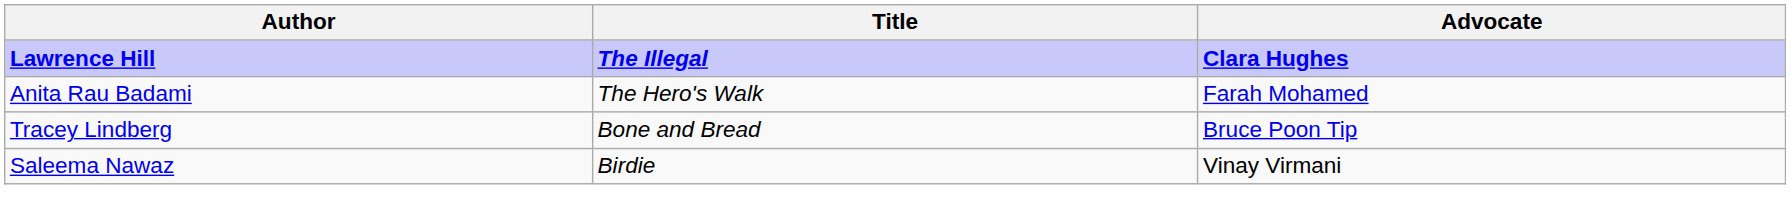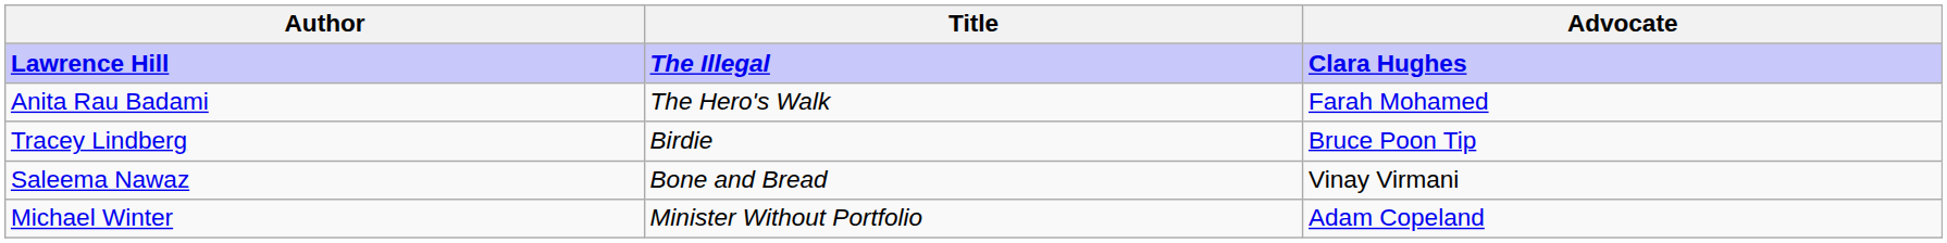 <table class="wikitable" style="width:100%;">
 <tr>
 <th width=33%>Author</th>
 <th width=34%>Title</th>
 <th width=34%>Advocate</th>
 </tr>
 <tr>
 <td style="background:#C8C8FA"><strong><a href='#'>Lawrence Hill</a></strong></td>
 <td style="background:#C8C8FA"><strong><em><a href='#'>The Illegal</a></em></strong></td>
 <td style="background:#C8C8FA"><strong><a href='#'>Clara Hughes</a></strong></td>
 </tr>
 <tr>
 <td><a href='#'>Anita Rau Badami</a></td>
 <td><em>The Hero's Walk</em></td>
 <td><a href='#'>Farah Mohamed</a></td>
 </tr>
 <tr>
 <td><a href='#'>Tracey Lindberg</a></td>
-<td><em>Bone and Bread</em></td>
+<td><em>Birdie</em></td>
 <td><a href='#'>Bruce Poon Tip</a></td>
 </tr>
 <tr>
 <td><a href='#'>Saleema Nawaz</a></td>
-<td><em>Birdie</em></td>
+<td><em>Bone and Bread</em></td>
 <td>Vinay Virmani</td>
 </tr>
+<tr>
+<td><a href='#'>Michael Winter</a></td>
+<td><em>Minister Without Portfolio</em></td>
+<td><a href='#'>Adam Copeland</a></td>
+</tr>
 </table>
